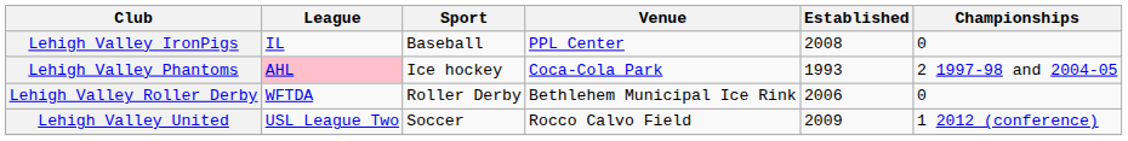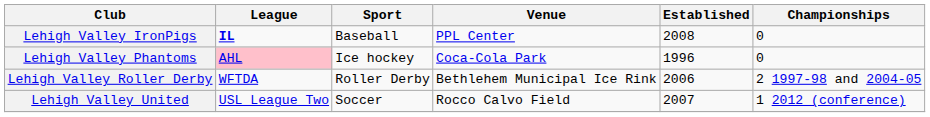 <table class="wikitable">
 <tr>
 <th scope="col">Club</th>
 <th scope="col">League</th>
 <th scope="col">Sport</th>
 <th scope="col">Venue</th>
 <th scope="col">Established</th>
 <th scope="col">Championships</th>
 </tr>
 <tr>
 <th scope="row" style="font-weight: normal;"><a href='#'>Lehigh Valley IronPigs</a></th>
-<td><a href='#'>IL</a></td>
+<td><strong><a href='#'>IL</a></strong></td>
 <td>Baseball</td>
 <td><a href='#'>PPL Center</a></td>
 <td>2008</td>
 <td>0</td>
 </tr>
 <tr>
 <th scope="row" style="font-weight: normal; text-align: center;"><a href='#'>Lehigh Valley Phantoms</a></th>
 <td style="background: pink;"><a href='#'>AHL</a></td>
 <td>Ice hockey</td>
 <td><a href='#'>Coca-Cola Park</a></td>
-<td>1993</td>
-<td>2 <a href='#'>1997-98</a> and <a href='#'>2004-05</a></td>
+<td>1996</td>
+<td>0</td>
 </tr>
 <tr>
 <th scope="row" style="font-weight: normal;"><a href='#'>Lehigh Valley Roller Derby</a></th>
 <td><a href='#'>WFTDA</a></td>
 <td>Roller Derby</td>
 <td>Bethlehem Municipal Ice Rink</td>
 <td>2006</td>
-<td>0</td>
+<td>2 <a href='#'>1997-98</a> and <a href='#'>2004-05</a></td>
 </tr>
 <tr>
 <th scope="row" style="font-weight: normal;"><a href='#'>Lehigh Valley United</a></th>
 <td><a href='#'>USL League Two</a></td>
 <td>Soccer</td>
 <td>Rocco Calvo Field</td>
-<td>2009</td>
+<td>2007</td>
 <td>1 <a href='#'>2012 (conference)</a></td>
 </tr>
 <tr>
 </tr>
 </table>
